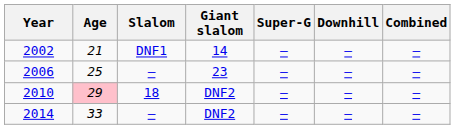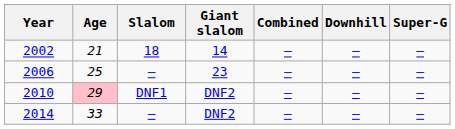 <table class=wikitable style="text-align:center">
 <tr>
 <th>  Year  </th>
 <th> Age </th>
 <th> Slalom </th>
 <th> Giant <br> slalom </th>
+<th>Combined</th>
+<th>Downhill</th>
 <th>Super-G</th>
-<th>Downhill</th>
-<th>Combined</th>
 </tr>
 <tr>
 <td><a href='#'>2002</a></td>
 <td><em>21</em></td>
-<td><a href='#'>DNF1</a></td>
+<td><a href='#'>18</a></td>
 <td><a href='#'>14</a></td>
 <td><a href='#'>—</a></td>
 <td><a href='#'>—</a></td>
 <td><a href='#'>—</a></td>
 </tr>
 <tr>
 <td><a href='#'>2006</a></td>
 <td><em>25</em></td>
 <td><a href='#'>—</a></td>
 <td><a href='#'>23</a></td>
 <td><a href='#'>—</a></td>
 <td><a href='#'>—</a></td>
 <td><a href='#'>—</a></td>
 </tr>
 <tr>
 <td><a href='#'>2010</a></td>
 <td style="background: pink;"><em>29</em></td>
-<td><a href='#'>18</a></td>
+<td><a href='#'>DNF1</a></td>
 <td><a href='#'>DNF2</a></td>
 <td><a href='#'>—</a></td>
 <td><a href='#'>—</a></td>
 <td><a href='#'>—</a></td>
 </tr>
 <tr>
 <td><a href='#'>2014</a></td>
 <td><em>33</em></td>
 <td><a href='#'>—</a></td>
 <td><a href='#'>DNF2</a></td>
 <td><a href='#'>—</a></td>
 <td><a href='#'>—</a></td>
 <td><a href='#'>—</a></td>
 </tr>
 </table>
